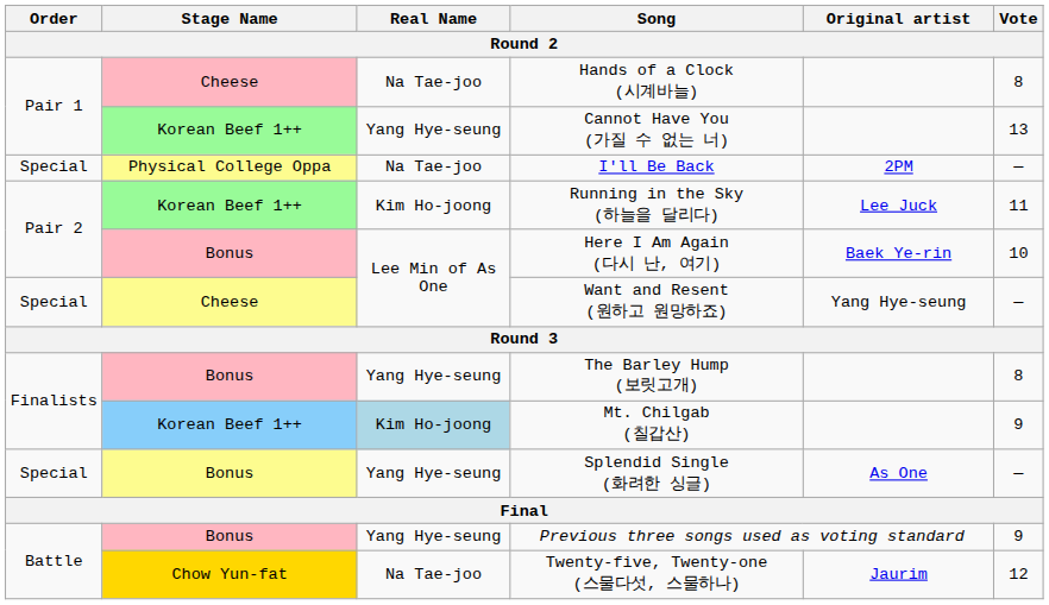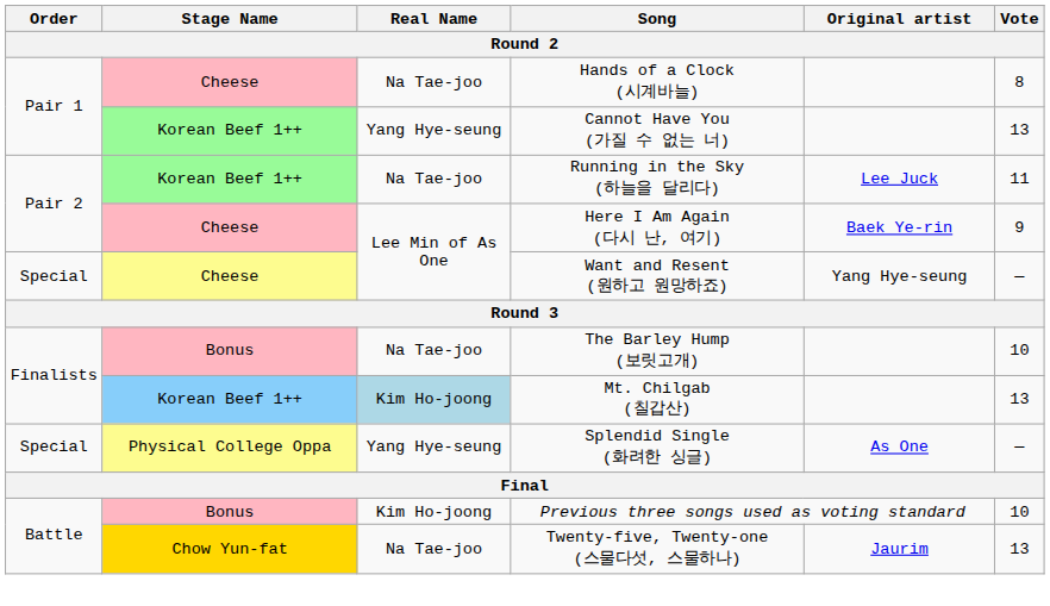 <table class="wikitable" style="text-align:center; width:95%;">
 <tr>
 <th style="width:1%;">Order</th>
 <th style="width:20%;">Stage Name</th>
 <th style="width:12%;">Real Name</th>
 <th style="width:23%;">Song</th>
 <th style="width:15%;">Original artist</th>
 <th style="width:1%;">Vote</th>
 </tr>
 <tr>
 <th colspan=6>Round 2</th>
 </tr>
 <tr>
 <td rowspan=2>Pair 1</td>
 <td bgcolor="lightpink">Cheese</td>
 <td>Na Tae-joo</td>
 <td>Hands of a Clock<br>(시계바늘)</td>
 <td></td>
 <td>8</td>
 </tr>
 <tr>
 <td bgcolor="palegreen">Korean Beef 1++</td>
 <td>Yang Hye-seung</td>
 <td>Cannot Have You<br>(가질 수 없는 너)</td>
 <td></td>
 <td>13</td>
 </tr>
 <tr>
-<td>Special</td>
-<td bgcolor="#FDFC8F">Physical College Oppa</td>
-<td>Na Tae-joo</td>
-<td><a href='#'>I'll Be Back</a></td>
-<td><a href='#'>2PM</a></td>
-<td>—</td>
-</tr>
-<tr>
 <td rowspan=2>Pair 2</td>
 <td bgcolor="palegreen">Korean Beef 1++</td>
-<td>Kim Ho-joong</td>
+<td>Na Tae-joo</td>
 <td>Running in the Sky<br>(하늘을 달리다)</td>
 <td><a href='#'>Lee Juck</a></td>
 <td>11</td>
 </tr>
 <tr>
-<td bgcolor="lightpink">Bonus</td>
+<td bgcolor="lightpink">Cheese</td>
 <td rowspan=2>Lee Min of As One</td>
 <td>Here I Am Again<br>(다시 난, 여기)<br></td>
 <td><a href='#'>Baek Ye-rin</a></td>
-<td>10</td>
+<td>9</td>
 </tr>
 <tr>
 <td>Special</td>
 <td bgcolor="#FDFC8F">Cheese</td>
 <td>Want and Resent<br>(원하고 원망하죠)</td>
 <td>Yang Hye-seung</td>
 <td>—</td>
 </tr>
 <tr>
 <th colspan=6>Round 3</th>
 </tr>
 <tr>
 <td rowspan=2>Finalists</td>
 <td bgcolor="lightpink">Bonus</td>
-<td>Yang Hye-seung</td>
+<td>Na Tae-joo</td>
 <td>The Barley Hump<br>(보릿고개)</td>
 <td></td>
-<td>8</td>
+<td>10</td>
 </tr>
 <tr>
 <td bgcolor="lightskyblue">Korean Beef 1++</td>
 <td style="background: lightblue;">Kim Ho-joong</td>
 <td>Mt. Chilgab<br>(칠갑산)</td>
 <td></td>
-<td>9</td>
+<td>13</td>
 </tr>
 <tr>
 <td>Special</td>
-<td bgcolor="#FDFC8F">Bonus</td>
+<td bgcolor="#FDFC8F">Physical College Oppa</td>
 <td>Yang Hye-seung</td>
 <td>Splendid Single<br>(화려한 싱글)</td>
 <td><a href='#'>As One</a></td>
 <td>—</td>
 </tr>
 <tr>
 <th colspan=6>Final</th>
 </tr>
 <tr>
 <td rowspan=2>Battle</td>
 <td bgcolor="lightpink">Bonus</td>
-<td>Yang Hye-seung</td>
+<td>Kim Ho-joong</td>
 <td colspan=2><em>Previous three songs used as voting standard</em></td>
-<td>9</td>
+<td>10</td>
 </tr>
 <tr>
 <td bgcolor="gold">Chow Yun-fat</td>
 <td>Na Tae-joo</td>
 <td>Twenty-five, Twenty-one<br>(스물다섯, 스물하나)</td>
 <td><a href='#'>Jaurim</a></td>
-<td>12</td>
+<td>13</td>
 </tr>
 </table>
